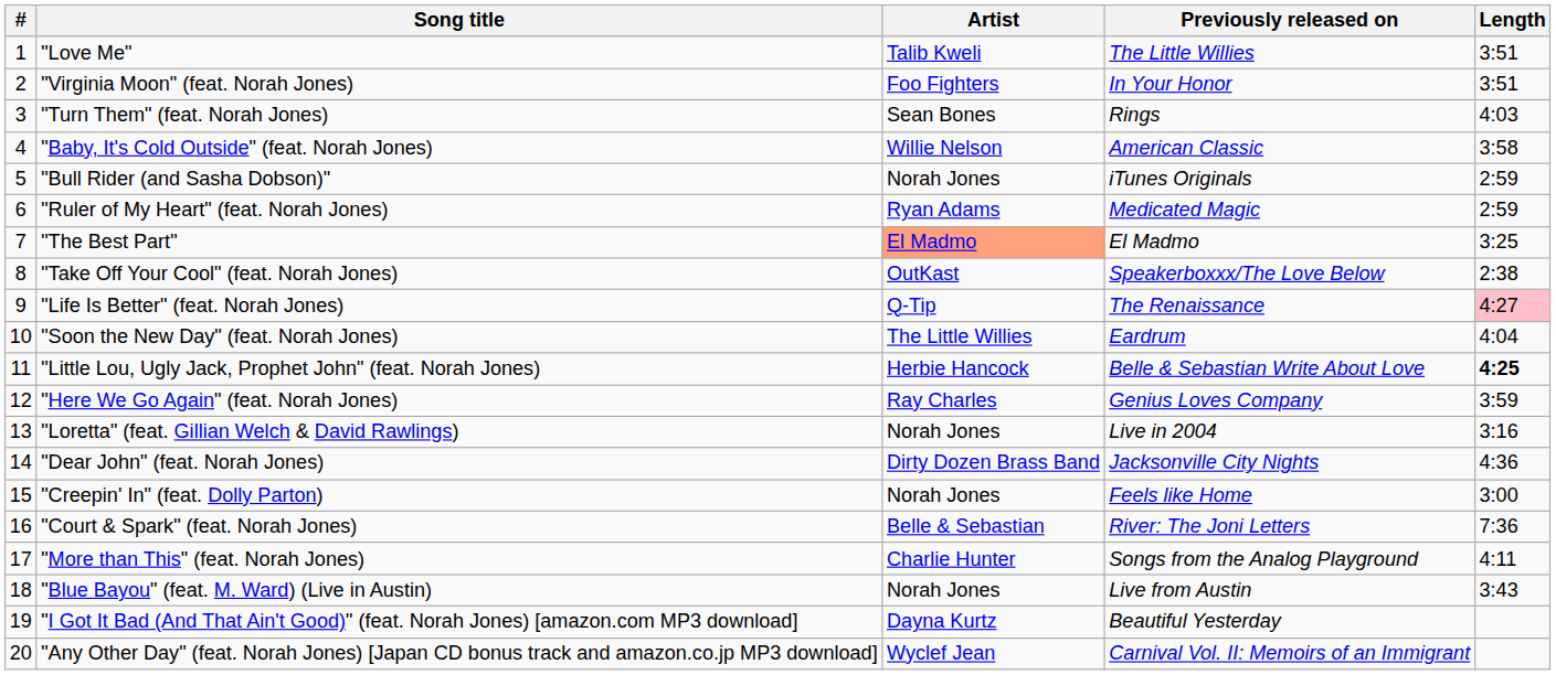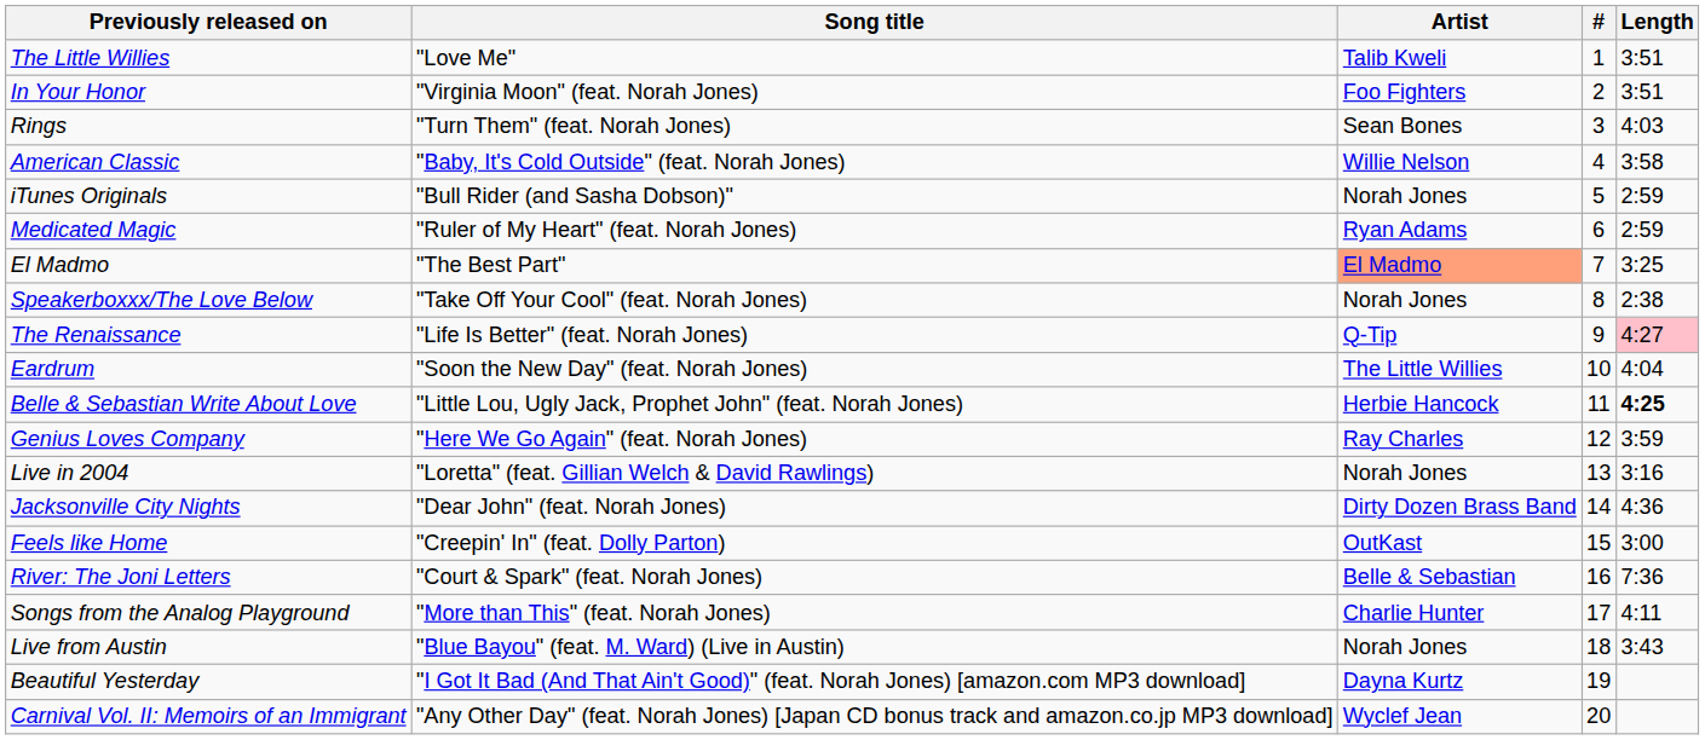 <table class="wikitable">
 <tr>
-<th><strong>#</strong></th>
+<th>Previously released on</th>
 <th>Song title</th>
 <th>Artist</th>
-<th>Previously released on</th>
+<th><strong>#</strong></th>
 <th>Length</th>
 </tr>
 <tr>
-<td style="text-align:center;">1</td>
+<td><em><a href='#'>The Little Willies</a></em></td>
 <td>"Love Me"</td>
 <td><a href='#'>Talib Kweli</a></td>
-<td><em><a href='#'>The Little Willies</a></em></td>
+<td style="text-align:center;">1</td>
 <td>3:51</td>
 </tr>
 <tr>
-<td style="text-align:center;">2</td>
+<td><em><a href='#'>In Your Honor</a></em></td>
 <td>"Virginia Moon" (feat. Norah Jones)</td>
 <td><a href='#'>Foo Fighters</a></td>
-<td><em><a href='#'>In Your Honor</a></em></td>
+<td style="text-align:center;">2</td>
 <td>3:51</td>
 </tr>
 <tr>
-<td style="text-align:center;">3</td>
+<td><em>Rings</em></td>
 <td>"Turn Them" (feat. Norah Jones)</td>
 <td>Sean Bones</td>
-<td><em>Rings</em></td>
+<td style="text-align:center;">3</td>
 <td>4:03</td>
 </tr>
 <tr>
-<td style="text-align:center;">4</td>
+<td><em><a href='#'>American Classic</a></em></td>
 <td>"<a href='#'>Baby, It's Cold Outside</a>" (feat. Norah Jones)</td>
 <td><a href='#'>Willie Nelson</a></td>
-<td><em><a href='#'>American Classic</a></em></td>
+<td style="text-align:center;">4</td>
 <td>3:58</td>
 </tr>
 <tr>
-<td style="text-align:center;">5</td>
+<td><em>iTunes Originals</em></td>
 <td>"Bull Rider (and Sasha Dobson)"</td>
 <td>Norah Jones</td>
-<td><em>iTunes Originals</em></td>
+<td style="text-align:center;">5</td>
 <td>2:59</td>
 </tr>
 <tr>
-<td style="text-align:center;">6</td>
+<td><em><a href='#'>Medicated Magic</a></em></td>
 <td>"Ruler of My Heart" (feat. Norah Jones)</td>
 <td><a href='#'>Ryan Adams</a></td>
-<td><em><a href='#'>Medicated Magic</a></em></td>
+<td style="text-align:center;">6</td>
 <td>2:59</td>
 </tr>
 <tr>
-<td style="text-align:center;">7</td>
+<td><em>El Madmo</em></td>
 <td>"The Best Part"</td>
 <td style="background: lightsalmon;"><a href='#'>El Madmo</a></td>
-<td><em>El Madmo</em></td>
+<td style="text-align:center;">7</td>
 <td>3:25</td>
 </tr>
 <tr>
+<td><em><a href='#'>Speakerboxxx/The Love Below</a></em></td>
+<td>"Take Off Your Cool" (feat. Norah Jones)</td>
+<td>Norah Jones</td>
 <td style="text-align:center;">8</td>
-<td>"Take Off Your Cool" (feat. Norah Jones)</td>
-<td><a href='#'>OutKast</a></td>
-<td><em><a href='#'>Speakerboxxx/The Love Below</a></em></td>
 <td>2:38</td>
 </tr>
 <tr>
-<td style="text-align:center;">9</td>
+<td><em><a href='#'>The Renaissance</a></em></td>
 <td>"Life Is Better" (feat. Norah Jones)</td>
 <td><a href='#'>Q-Tip</a></td>
-<td><em><a href='#'>The Renaissance</a></em></td>
+<td style="text-align:center;">9</td>
 <td style="background: pink;">4:27</td>
 </tr>
 <tr>
-<td style="text-align:center;">10</td>
+<td><em><a href='#'>Eardrum</a></em></td>
 <td>"Soon the New Day" (feat. Norah Jones)</td>
 <td><a href='#'>The Little Willies</a></td>
-<td><em><a href='#'>Eardrum</a></em></td>
+<td style="text-align:center;">10</td>
 <td>4:04</td>
 </tr>
 <tr>
-<td style="text-align:center;">11</td>
+<td><em><a href='#'>Belle & Sebastian Write About Love</a></em></td>
 <td>"Little Lou, Ugly Jack, Prophet John" (feat. Norah Jones)</td>
 <td><a href='#'>Herbie Hancock</a></td>
-<td><em><a href='#'>Belle & Sebastian Write About Love</a></em></td>
+<td style="text-align:center;">11</td>
 <td><strong>4:25</strong></td>
 </tr>
 <tr>
-<td style="text-align:center;">12</td>
+<td><em><a href='#'>Genius Loves Company</a></em></td>
 <td>"<a href='#'>Here We Go Again</a>" (feat. Norah Jones)</td>
 <td><a href='#'>Ray Charles</a></td>
-<td><em><a href='#'>Genius Loves Company</a></em></td>
+<td style="text-align:center;">12</td>
 <td>3:59</td>
 </tr>
 <tr>
-<td style="text-align:center;">13</td>
+<td><em>Live in 2004</em></td>
 <td>"Loretta" (feat. <a href='#'>Gillian Welch</a> & <a href='#'>David Rawlings</a>)</td>
 <td>Norah Jones</td>
-<td><em>Live in 2004</em></td>
+<td style="text-align:center;">13</td>
 <td>3:16</td>
 </tr>
 <tr>
-<td style="text-align:center;">14</td>
+<td><em><a href='#'>Jacksonville City Nights</a></em></td>
 <td>"Dear John" (feat. Norah Jones)</td>
 <td><a href='#'>Dirty Dozen Brass Band</a></td>
-<td><em><a href='#'>Jacksonville City Nights</a></em></td>
+<td style="text-align:center;">14</td>
 <td>4:36</td>
 </tr>
 <tr>
+<td><em><a href='#'>Feels like Home</a></em></td>
+<td>"Creepin' In" (feat. <a href='#'>Dolly Parton</a>)</td>
+<td><a href='#'>OutKast</a></td>
 <td style="text-align:center;">15</td>
-<td>"Creepin' In" (feat. <a href='#'>Dolly Parton</a>)</td>
-<td>Norah Jones</td>
-<td><em><a href='#'>Feels like Home</a></em></td>
 <td>3:00</td>
 </tr>
 <tr>
-<td style="text-align:center;">16</td>
+<td><em><a href='#'>River: The Joni Letters</a></em></td>
 <td>"Court & Spark" (feat. Norah Jones)</td>
 <td><a href='#'>Belle & Sebastian</a></td>
-<td><em><a href='#'>River: The Joni Letters</a></em></td>
+<td style="text-align:center;">16</td>
 <td>7:36</td>
 </tr>
 <tr>
-<td style="text-align:center;">17</td>
+<td><em>Songs from the Analog Playground</em></td>
 <td>"<a href='#'>More than This</a>" (feat. Norah Jones)</td>
 <td><a href='#'>Charlie Hunter</a></td>
-<td><em>Songs from the Analog Playground</em></td>
+<td style="text-align:center;">17</td>
 <td>4:11</td>
 </tr>
 <tr>
-<td style="text-align:center;">18</td>
+<td><em>Live from Austin</em></td>
 <td>"<a href='#'>Blue Bayou</a>" (feat. <a href='#'>M. Ward</a>) (Live in Austin)</td>
 <td>Norah Jones</td>
-<td><em>Live from Austin</em></td>
+<td style="text-align:center;">18</td>
 <td>3:43</td>
 </tr>
 <tr>
-<td style="text-align:center;">19</td>
+<td><em>Beautiful Yesterday</em></td>
 <td>"<a href='#'>I Got It Bad (And That Ain't Good)</a>" (feat. Norah Jones) [amazon.com MP3 download]</td>
 <td><a href='#'>Dayna Kurtz</a></td>
-<td><em>Beautiful Yesterday</em></td>
+<td style="text-align:center;">19</td>
 <td></td>
 </tr>
 <tr>
-<td style="text-align:center;">20</td>
+<td><em><a href='#'>Carnival Vol. II: Memoirs of an Immigrant</a></em></td>
 <td>"Any Other Day" (feat. Norah Jones) [Japan CD bonus track and amazon.co.jp MP3 download]</td>
 <td><a href='#'>Wyclef Jean</a></td>
-<td><em><a href='#'>Carnival Vol. II: Memoirs of an Immigrant</a></em></td>
+<td style="text-align:center;">20</td>
 <td></td>
 </tr>
 </table>
